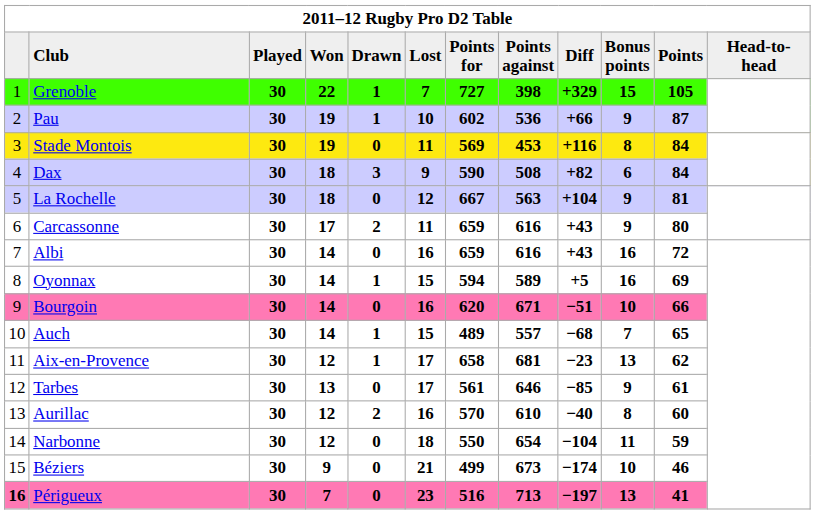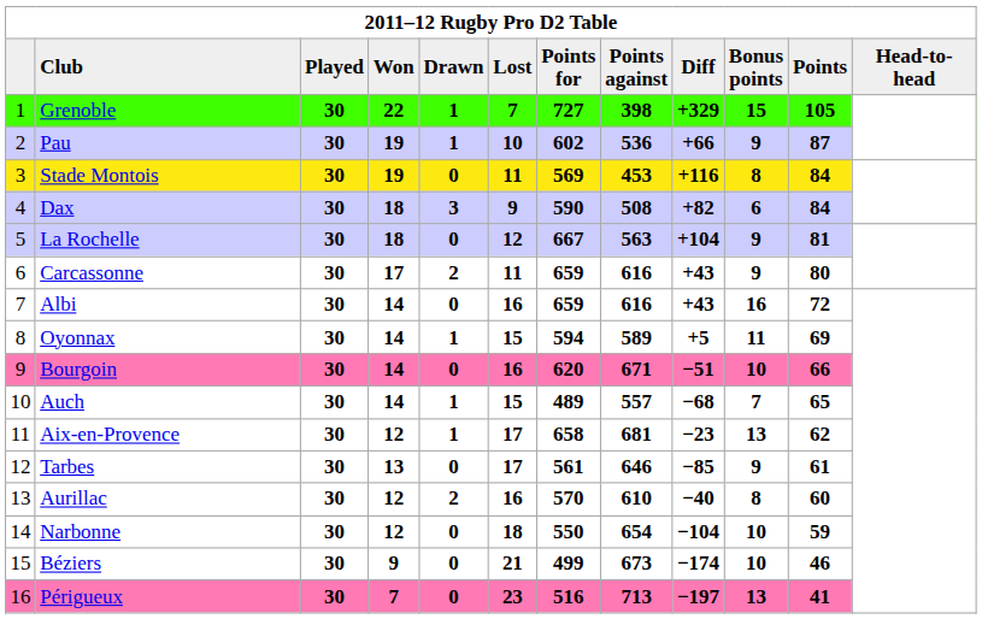 <table class="wikitable" style="float:left; margin-right:15px; text-align: center;">
 <tr>
 <td colspan="12" style="background:#fff;" cellpadding="0" cellspacing="0"><strong>2011–12 Rugby Pro D2 Table</strong></td>
 </tr>
 <tr>
 <th style="background:#efefef; width:10px;"></th>
 <th style="text-align:left; background:#efefef; width:200px;">Club</th>
 <th style="background:#efefef; width:20px;">Played</th>
 <th style="background:#efefef; width:20px;">Won</th>
 <th style="background:#efefef; width:20px;">Drawn</th>
 <th style="background:#efefef; width:20px;">Lost</th>
 <th style="background:#efefef; width:20px;">Points for</th>
 <th style="background:#efefef; width:20px;">Points against</th>
 <th style="background:#efefef; width:20px;">Diff</th>
 <th style="background:#efefef; width:20px;">Bonus points</th>
 <th style="background:#efefef; width:20px;">Points</th>
 <th style="background:#efefef; width:90px;">Head-to-head</th>
 </tr>
 <tr style="background:#3fff00; text-align:center;">
 <td>1</td>
 <td align=left><a href='#'>Grenoble</a></td>
 <td><strong>30</strong></td>
 <td><strong>22</strong></td>
 <td><strong>1</strong></td>
 <td><strong>7</strong></td>
 <td><strong>727</strong></td>
 <td><strong>398</strong></td>
 <td><strong>+329</strong></td>
 <td><strong>15</strong></td>
 <td><strong>105</strong></td>
 <td rowspan="2"  style="text-align:center; background:#fff;"></td>
 </tr>
 <tr style="background:#ccf; text-align:center;">
 <td>2</td>
 <td align=left><a href='#'>Pau</a></td>
 <td><strong>30</strong></td>
 <td><strong>19</strong></td>
 <td><strong>1</strong></td>
 <td><strong>10</strong></td>
 <td><strong>602</strong></td>
 <td><strong>536</strong></td>
 <td><strong>+66</strong></td>
 <td><strong>9</strong></td>
 <td><strong>87</strong></td>
 </tr>
 <tr style="background:#fde910; text-align:center;">
 <td>3</td>
 <td align=left><a href='#'>Stade Montois</a></td>
 <td><strong>30</strong></td>
 <td><strong>19</strong></td>
 <td><strong>0</strong></td>
 <td><strong>11</strong></td>
 <td><strong>569</strong></td>
 <td><strong>453</strong></td>
 <td><strong>+116</strong></td>
 <td><strong>8</strong></td>
 <td><strong>84</strong></td>
 <td rowspan="2"  style="text-align:center; background:white; color:black;"></td>
 </tr>
 <tr style="background:#ccf; text-align:center;">
 <td>4</td>
 <td align=left><a href='#'>Dax</a></td>
 <td><strong>30</strong></td>
 <td><strong>18</strong></td>
 <td><strong>3</strong></td>
 <td><strong>9</strong></td>
 <td><strong>590</strong></td>
 <td><strong>508</strong></td>
 <td><strong>+82</strong></td>
 <td><strong>6</strong></td>
 <td><strong>84</strong></td>
 </tr>
 <tr style="background:#ccf; text-align:center;">
 <td>5</td>
 <td align=left><a href='#'>La Rochelle</a></td>
 <td><strong>30</strong></td>
 <td><strong>18</strong></td>
 <td><strong>0</strong></td>
 <td><strong>12</strong></td>
 <td><strong>667</strong></td>
 <td><strong>563</strong></td>
 <td><strong>+104</strong></td>
 <td><strong>9</strong></td>
 <td><strong>81</strong></td>
 <td rowspan="2"  style="text-align:center; background:white; color:black;"></td>
 </tr>
 <tr style="background:#fff; text-align:center;">
 <td>6</td>
 <td align=left><a href='#'>Carcassonne</a></td>
 <td><strong>30</strong></td>
 <td><strong>17</strong></td>
 <td><strong>2</strong></td>
 <td><strong>11</strong></td>
 <td><strong>659</strong></td>
 <td><strong>616</strong></td>
 <td><strong>+43</strong></td>
 <td><strong>9</strong></td>
 <td><strong>80</strong></td>
 </tr>
 <tr style="background:#fff; text-align:center;">
 <td>7</td>
 <td align=left><a href='#'>Albi</a></td>
 <td><strong>30</strong></td>
 <td><strong>14</strong></td>
 <td><strong>0</strong></td>
 <td><strong>16</strong></td>
 <td><strong>659</strong></td>
 <td><strong>616</strong></td>
 <td><strong>+43</strong></td>
 <td><strong>16</strong></td>
 <td><strong>72</strong></td>
 <td rowspan="10"  style="text-align:center; background:#fff;"></td>
 </tr>
 <tr style="background:#fff; text-align:center;">
 <td>8</td>
 <td align=left><a href='#'>Oyonnax</a></td>
 <td><strong>30</strong></td>
 <td><strong>14</strong></td>
 <td><strong>1</strong></td>
 <td><strong>15</strong></td>
 <td><strong>594</strong></td>
 <td><strong>589</strong></td>
 <td><strong>+5</strong></td>
-<td><strong>16</strong></td>
+<td><strong>11</strong></td>
 <td><strong>69</strong></td>
 </tr>
 <tr style="background:#ff79b4; text-align:center;">
 <td>9</td>
 <td align=left><a href='#'>Bourgoin</a></td>
 <td><strong>30</strong></td>
 <td><strong>14</strong></td>
 <td><strong>0</strong></td>
 <td><strong>16</strong></td>
 <td><strong>620</strong></td>
 <td><strong>671</strong></td>
 <td><strong>−51</strong></td>
 <td><strong>10</strong></td>
 <td><strong>66</strong></td>
 </tr>
 <tr style="background:#fff; text-align:center;">
 <td>10</td>
 <td align=left><a href='#'>Auch</a></td>
 <td><strong>30</strong></td>
 <td><strong>14</strong></td>
 <td><strong>1</strong></td>
 <td><strong>15</strong></td>
 <td><strong>489</strong></td>
 <td><strong>557</strong></td>
 <td><strong>−68</strong></td>
 <td><strong>7</strong></td>
 <td><strong>65</strong></td>
 </tr>
 <tr style="background:#fff; text-align:center;">
 <td>11</td>
 <td align=left><a href='#'>Aix-en-Provence</a></td>
 <td><strong>30</strong></td>
 <td><strong>12</strong></td>
 <td><strong>1</strong></td>
 <td><strong>17</strong></td>
 <td><strong>658</strong></td>
 <td><strong>681</strong></td>
 <td><strong>−23</strong></td>
 <td><strong>13</strong></td>
 <td><strong>62</strong></td>
 </tr>
 <tr style="background:#fff; text-align:center;">
 <td>12</td>
 <td align=left><a href='#'>Tarbes</a></td>
 <td><strong>30</strong></td>
 <td><strong>13</strong></td>
 <td><strong>0</strong></td>
 <td><strong>17</strong></td>
 <td><strong>561</strong></td>
 <td><strong>646</strong></td>
 <td><strong>−85</strong></td>
 <td><strong>9</strong></td>
 <td><strong>61</strong></td>
 </tr>
 <tr style="background:#fff; text-align:center;">
 <td>13</td>
 <td align=left><a href='#'>Aurillac</a></td>
 <td><strong>30</strong></td>
 <td><strong>12</strong></td>
 <td><strong>2</strong></td>
 <td><strong>16</strong></td>
 <td><strong>570</strong></td>
 <td><strong>610</strong></td>
 <td><strong>−40</strong></td>
 <td><strong>8</strong></td>
 <td><strong>60</strong></td>
 </tr>
 <tr style="background:#fff; text-align:center;">
 <td>14</td>
 <td align=left><a href='#'>Narbonne</a></td>
 <td><strong>30</strong></td>
 <td><strong>12</strong></td>
 <td><strong>0</strong></td>
 <td><strong>18</strong></td>
 <td><strong>550</strong></td>
 <td><strong>654</strong></td>
 <td><strong>−104</strong></td>
-<td><strong>11</strong></td>
+<td><strong>10</strong></td>
 <td><strong>59</strong></td>
 </tr>
 <tr style="background:#fff; text-align:center;">
 <td>15</td>
 <td align=left><a href='#'>Béziers</a></td>
 <td><strong>30</strong></td>
 <td><strong>9</strong></td>
 <td><strong>0</strong></td>
 <td><strong>21</strong></td>
 <td><strong>499</strong></td>
 <td><strong>673</strong></td>
 <td><strong>−174</strong></td>
 <td><strong>10</strong></td>
 <td><strong>46</strong></td>
 </tr>
 <tr style="background:#ff79b4; text-align:center;">
-<td><strong>16</strong></td>
+<td>16</td>
 <td align=left><a href='#'>Périgueux</a></td>
 <td><strong>30</strong></td>
 <td><strong>7</strong></td>
 <td><strong>0</strong></td>
 <td><strong>23</strong></td>
 <td><strong>516</strong></td>
 <td><strong>713</strong></td>
 <td><strong>−197</strong></td>
 <td><strong>13</strong></td>
 <td><strong>41</strong></td>
 </tr>
 </table>
